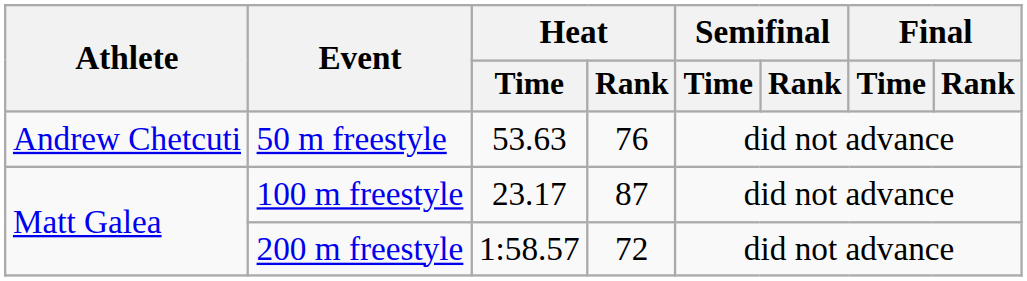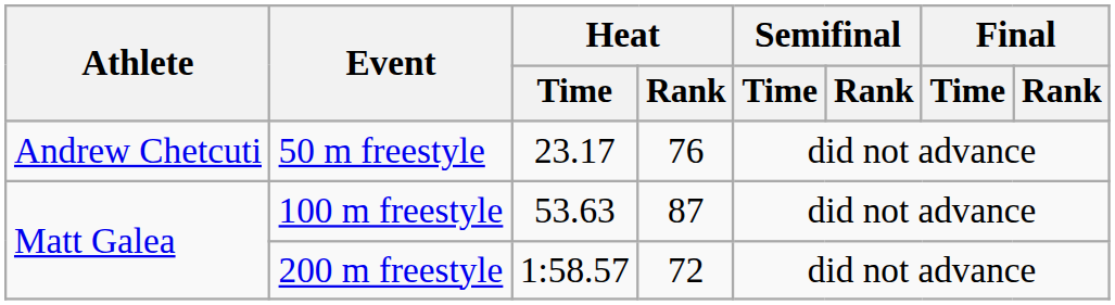 <table class="wikitable" style="text-align:center; font-size:90%">
 <tr>
 <th rowspan="2">Athlete</th>
 <th rowspan="2">Event</th>
 <th colspan="2">Heat</th>
 <th colspan="2">Semifinal</th>
 <th colspan="2">Final</th>
 </tr>
 <tr style="font-size:95%">
 <th>Time</th>
 <th>Rank</th>
 <th>Time</th>
 <th>Rank</th>
 <th>Time</th>
 <th>Rank</th>
 </tr>
 <tr>
 <td align=left><a href='#'>Andrew Chetcuti</a></td>
 <td align=left><a href='#'>50 m freestyle</a></td>
-<td>53.63</td>
+<td>23.17</td>
 <td>76</td>
 <td colspan=4>did not advance</td>
 </tr>
 <tr>
 <td align=left rowspan=2><a href='#'>Matt Galea</a></td>
 <td align=left><a href='#'>100 m freestyle</a></td>
-<td>23.17</td>
+<td>53.63</td>
 <td>87</td>
 <td colspan=4>did not advance</td>
 </tr>
 <tr>
 <td align=left><a href='#'>200 m freestyle</a></td>
 <td>1:58.57</td>
 <td>72</td>
 <td colspan=4>did not advance</td>
 </tr>
 </table>
